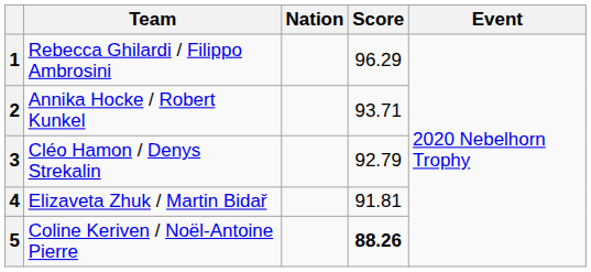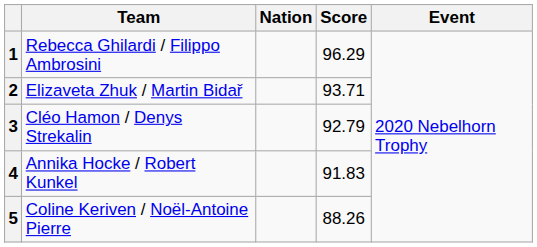 <table class="wikitable sortable" style="text-align:left; width:80%">
 <tr>
 <th scope="col"></th>
 <th scope="col">Team</th>
 <th scope="col">Nation</th>
 <th scope="col">Score</th>
 <th scope="col">Event</th>
 </tr>
 <tr>
 <th scope="row">1</th>
 <td><a href='#'>Rebecca Ghilardi</a> / <a href='#'>Filippo Ambrosini</a></td>
 <td></td>
 <td style="text-align:center;">96.29</td>
 <td rowspan="5"><a href='#'>2020 Nebelhorn Trophy</a></td>
 </tr>
 <tr>
 <th scope="row">2</th>
-<td><a href='#'>Annika Hocke</a> / <a href='#'>Robert Kunkel</a></td>
+<td><a href='#'>Elizaveta Zhuk</a> / <a href='#'>Martin Bidař</a></td>
 <td></td>
 <td style="text-align:center;">93.71</td>
 </tr>
 <tr>
 <th scope="row">3</th>
 <td><a href='#'>Cléo Hamon</a> / <a href='#'>Denys Strekalin</a></td>
 <td></td>
 <td style="text-align:center;">92.79</td>
 </tr>
 <tr>
 <th scope="row">4</th>
-<td><a href='#'>Elizaveta Zhuk</a> / <a href='#'>Martin Bidař</a></td>
+<td><a href='#'>Annika Hocke</a> / <a href='#'>Robert Kunkel</a></td>
 <td></td>
-<td style="text-align:center;">91.81</td>
+<td style="text-align:center;">91.83</td>
 </tr>
 <tr>
 <th scope="row">5</th>
 <td><a href='#'>Coline Keriven</a> / <a href='#'>Noël-Antoine Pierre</a></td>
 <td></td>
-<td style="text-align:center;"><strong>88.26</strong></td>
+<td style="text-align:center;">88.26</td>
 </tr>
 </table>
